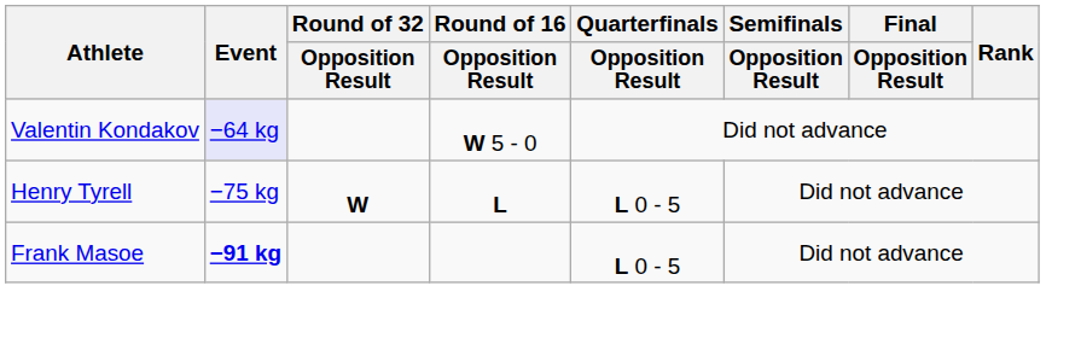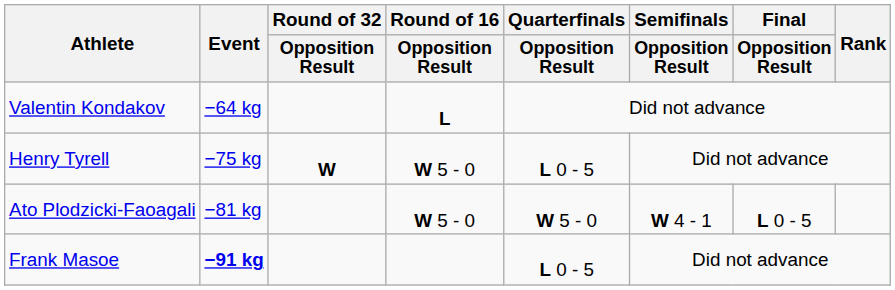 <table class="wikitable" style="font-size:90%;">
 <tr>
 <th rowspan=2>Athlete</th>
 <th rowspan=2>Event</th>
 <th>Round of 32</th>
 <th>Round of 16</th>
 <th>Quarterfinals</th>
 <th>Semifinals</th>
 <th>Final</th>
 <th rowspan=2>Rank</th>
 </tr>
 <tr style="font-size:95%">
 <th>Opposition<br>Result</th>
 <th>Opposition<br>Result</th>
 <th>Opposition<br>Result</th>
 <th>Opposition<br>Result</th>
 <th>Opposition<br>Result</th>
 </tr>
 <tr align=center>
 <td align=left><a href='#'>Valentin Kondakov</a></td>
-<td align=left style="background: lavender;"><a href='#'>−64 kg</a></td>
+<td align=left><a href='#'>−64 kg</a></td>
 <td></td>
-<td><br><strong>W</strong> 5 - 0</td>
+<td><br><strong>L</strong> </td>
 <td colspan=4>Did not advance</td>
 </tr>
 <tr align=center>
 <td align=left><a href='#'>Henry Tyrell</a></td>
 <td align=left><a href='#'>−75 kg</a></td>
 <td><br><strong>W</strong> </td>
-<td><br><strong>L</strong> </td>
+<td><br><strong>W</strong> 5 - 0</td>
 <td><br><strong>L</strong> 0 - 5</td>
 <td colspan=3>Did not advance</td>
+</tr>
+<tr align=center>
+<td align=left><a href='#'>Ato Plodzicki-Faoagali</a></td>
+<td align=left><a href='#'>−81 kg</a></td>
+<td></td>
+<td><br><strong>W</strong> 5 - 0</td>
+<td><br><strong>W</strong> 5 - 0</td>
+<td><br><strong>W</strong> 4 - 1</td>
+<td><br><strong>L</strong> 0 - 5</td>
+<td></td>
 </tr>
 <tr align=center>
 <td align=left><a href='#'>Frank Masoe</a></td>
 <td align=left><strong><a href='#'>−91 kg</a></strong></td>
 <td></td>
 <td></td>
 <td><br><strong>L</strong> 0 - 5</td>
 <td colspan=3>Did not advance</td>
 </tr>
 </table>
